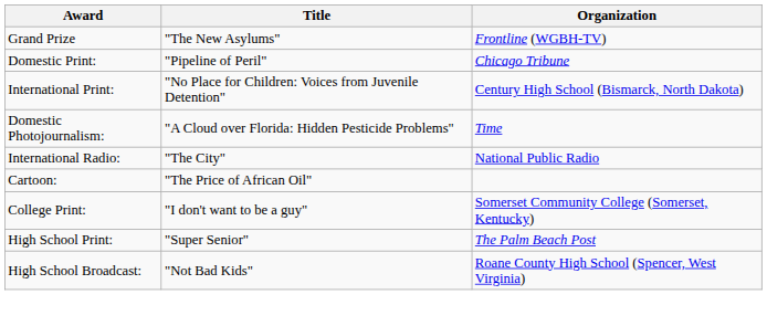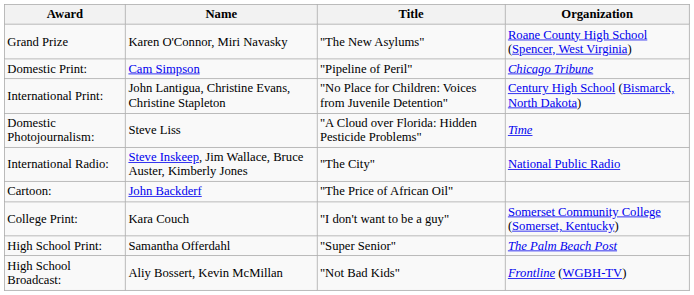 <table class="wikitable">
 <tr>
 <th>Award</th>
+<th>Name</th>
 <th>Title</th>
 <th>Organization</th>
 </tr>
 <tr>
 <td>Grand Prize</td>
+<td>Karen O'Connor, Miri Navasky</td>
 <td>"The New Asylums"</td>
-<td><em><a href='#'>Frontline</a></em> (<a href='#'>WGBH-TV</a>)</td>
+<td><a href='#'>Roane County High School</a> (<a href='#'>Spencer, West Virginia</a>)</td>
 </tr>
 <tr>
 <td>Domestic Print:</td>
+<td><a href='#'>Cam Simpson</a></td>
 <td>"Pipeline of Peril"</td>
 <td><em><a href='#'>Chicago Tribune</a></em></td>
 </tr>
 <tr>
 <td>International Print:</td>
+<td>John Lantigua, Christine Evans, Christine Stapleton</td>
 <td>"No Place for Children: Voices from Juvenile Detention"</td>
 <td><a href='#'>Century High School</a> (<a href='#'>Bismarck, North Dakota</a>)</td>
 </tr>
 <tr>
 <td>Domestic Photojournalism:</td>
+<td>Steve Liss</td>
 <td>"A Cloud over Florida: Hidden Pesticide Problems"</td>
 <td><em><a href='#'>Time</a></em></td>
 </tr>
 <tr>
 <td>International Radio:</td>
+<td><a href='#'>Steve Inskeep</a>, Jim Wallace, Bruce Auster, Kimberly Jones</td>
 <td>"The City"</td>
 <td><a href='#'>National Public Radio</a></td>
 </tr>
 <tr>
 <td>Cartoon:</td>
+<td><a href='#'>John Backderf</a></td>
 <td>"The Price of African Oil"</td>
 <td></td>
 </tr>
 <tr>
 <td>College Print:</td>
+<td>Kara Couch</td>
 <td>"I don't want to be a guy"</td>
 <td><a href='#'>Somerset Community College</a> (<a href='#'>Somerset, Kentucky</a>)</td>
 </tr>
 <tr>
 <td>High School Print:</td>
+<td>Samantha Offerdahl</td>
 <td>"Super Senior"</td>
 <td><em><a href='#'>The Palm Beach Post</a></em></td>
 </tr>
 <tr>
 <td>High School Broadcast:</td>
+<td>Aliy Bossert, Kevin McMillan</td>
 <td>"Not Bad Kids"</td>
-<td><a href='#'>Roane County High School</a> (<a href='#'>Spencer, West Virginia</a>)</td>
+<td><em><a href='#'>Frontline</a></em> (<a href='#'>WGBH-TV</a>)</td>
 </tr>
 </table>
